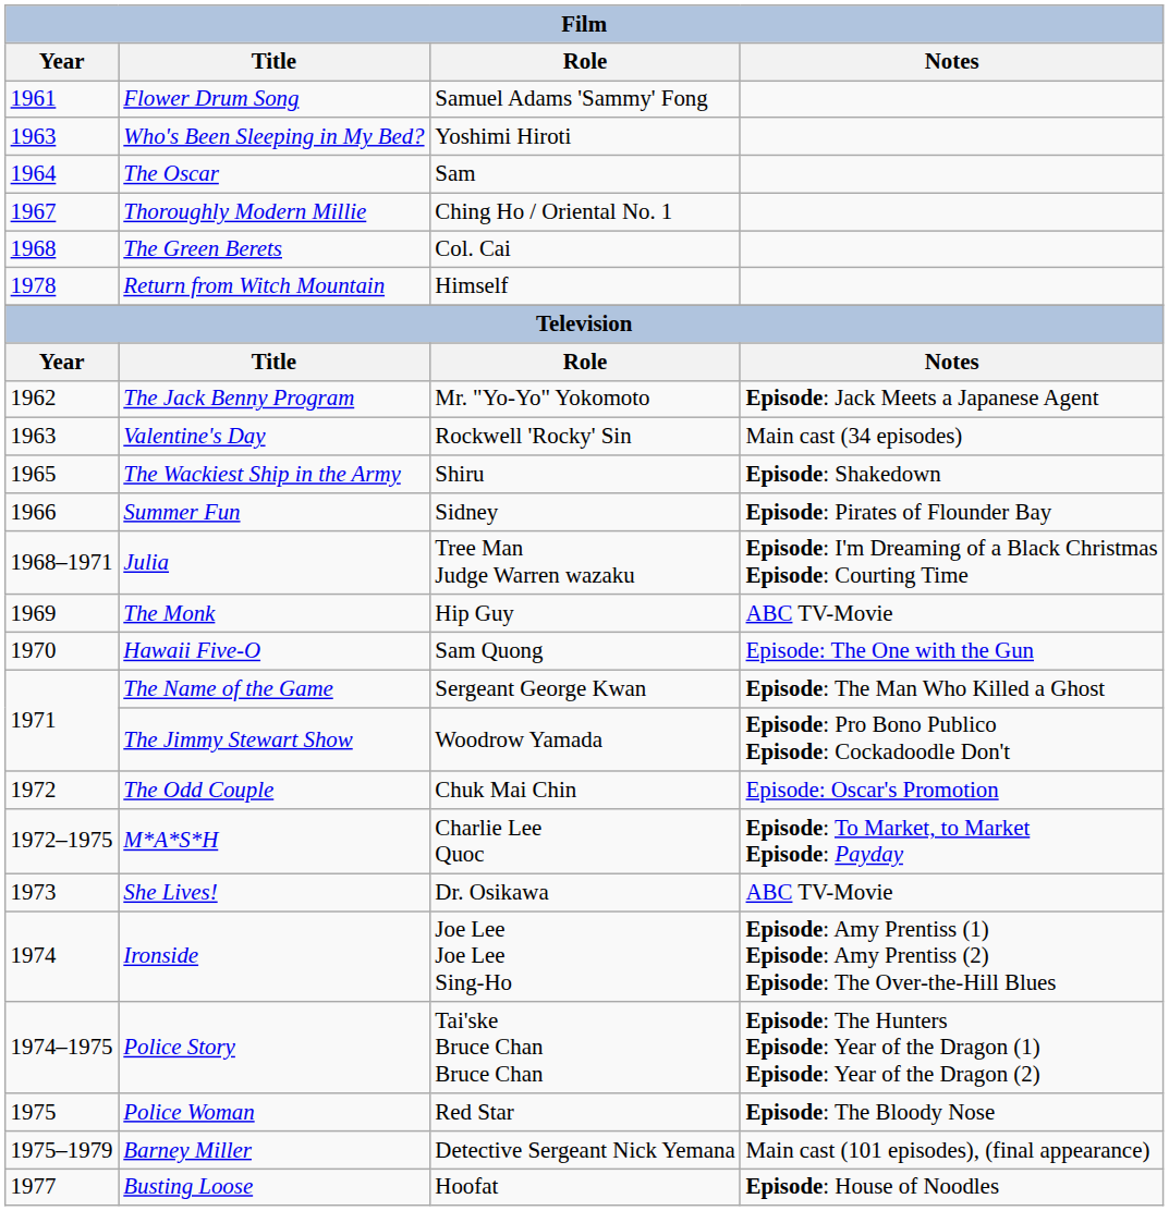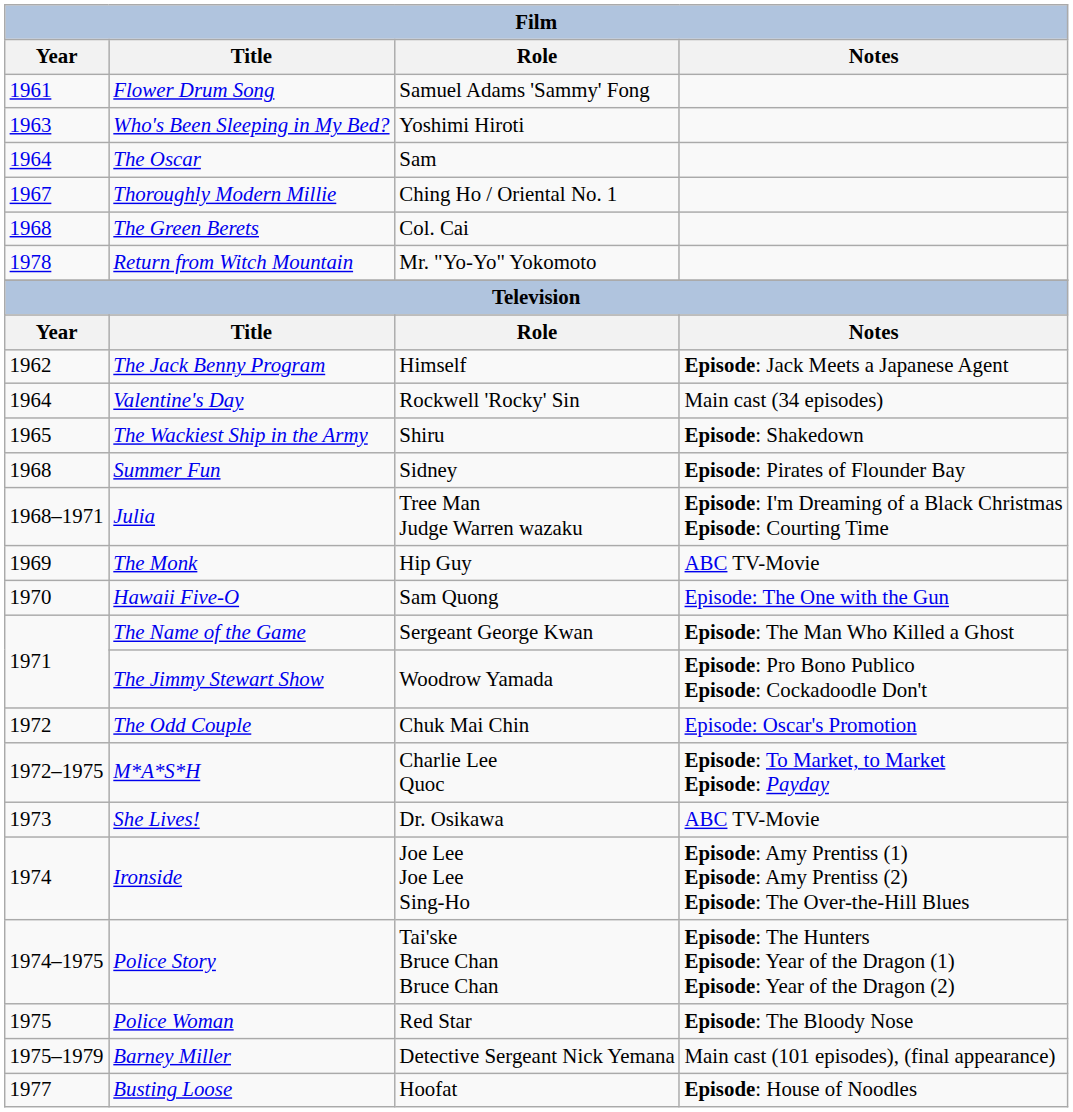 <table class="wikitable" style="font-size: 90%;">
 <tr>
 <th colspan="4" style="background: LightSteelBlue;">Film</th>
 </tr>
 <tr>
 <th>Year</th>
 <th>Title</th>
 <th>Role</th>
 <th>Notes</th>
 </tr>
 <tr>
 <td><a href='#'>1961</a></td>
 <td><em><a href='#'>Flower Drum Song</a></em></td>
 <td>Samuel Adams 'Sammy' Fong</td>
 <td></td>
 </tr>
 <tr>
 <td><a href='#'>1963</a></td>
 <td><em><a href='#'>Who's Been Sleeping in My Bed?</a></em></td>
 <td>Yoshimi Hiroti</td>
 <td></td>
 </tr>
 <tr>
 <td><a href='#'>1964</a></td>
 <td><em><a href='#'>The Oscar</a></em></td>
 <td>Sam</td>
 <td></td>
 </tr>
 <tr>
 <td><a href='#'>1967</a></td>
 <td><em><a href='#'>Thoroughly Modern Millie</a></em></td>
 <td>Ching Ho / Oriental No. 1</td>
 <td></td>
 </tr>
 <tr>
 <td><a href='#'>1968</a></td>
 <td><em><a href='#'>The Green Berets</a></em></td>
 <td>Col. Cai</td>
 <td></td>
 </tr>
 <tr>
 <td><a href='#'>1978</a></td>
 <td><em><a href='#'>Return from Witch Mountain</a></em></td>
-<td>Himself</td>
+<td>Mr. "Yo-Yo" Yokomoto</td>
 <td></td>
 </tr>
 <tr>
 </tr>
 <tr>
 <th colspan="4" style="background: LightSteelBlue;">Television</th>
 </tr>
 <tr>
 <th>Year</th>
 <th>Title</th>
 <th>Role</th>
 <th>Notes</th>
 </tr>
 <tr>
 <td>1962</td>
 <td><em><a href='#'>The Jack Benny Program</a></em></td>
-<td>Mr. "Yo-Yo" Yokomoto</td>
+<td>Himself</td>
 <td><strong>Episode</strong>: Jack Meets a Japanese Agent</td>
 </tr>
 <tr>
-<td>1963</td>
+<td>1964</td>
 <td><em><a href='#'>Valentine's Day</a></em></td>
 <td>Rockwell 'Rocky' Sin</td>
 <td>Main cast (34 episodes)</td>
 </tr>
 <tr>
 <td>1965</td>
 <td><em><a href='#'>The Wackiest Ship in the Army</a></em></td>
 <td>Shiru</td>
 <td><strong>Episode</strong>: Shakedown</td>
 </tr>
 <tr>
-<td>1966</td>
+<td>1968</td>
 <td><em><a href='#'>Summer Fun</a></em></td>
 <td>Sidney</td>
 <td><strong>Episode</strong>: Pirates of Flounder Bay</td>
 </tr>
 <tr>
 <td>1968–1971</td>
 <td><em><a href='#'>Julia</a></em></td>
 <td>Tree Man <br> Judge Warren wazaku</td>
 <td><strong>Episode</strong>: I'm Dreaming of a Black Christmas <br> <strong>Episode</strong>: Courting Time</td>
 </tr>
 <tr>
 <td>1969</td>
 <td><em><a href='#'>The Monk</a></em></td>
 <td>Hip Guy</td>
 <td><a href='#'>ABC</a> TV-Movie</td>
 </tr>
 <tr>
 <td>1970</td>
 <td><em><a href='#'>Hawaii Five-O</a></em></td>
 <td>Sam Quong</td>
 <td><a href='#'>Episode: The One with the Gun</a></td>
 </tr>
 <tr>
 <td rowspan="2">1971</td>
 <td><em><a href='#'>The Name of the Game</a></em></td>
 <td>Sergeant George Kwan</td>
 <td><strong>Episode</strong>: The Man Who Killed a Ghost</td>
 </tr>
 <tr>
 <td><em><a href='#'>The Jimmy Stewart Show</a></em></td>
 <td>Woodrow Yamada</td>
 <td><strong>Episode</strong>: Pro Bono Publico <br> <strong>Episode</strong>: Cockadoodle Don't</td>
 </tr>
 <tr>
 <td>1972</td>
 <td><em><a href='#'>The Odd Couple</a></em></td>
 <td>Chuk Mai Chin</td>
 <td><a href='#'>Episode: Oscar's Promotion</a></td>
 </tr>
 <tr>
 <td>1972–1975</td>
 <td><em><a href='#'>M*A*S*H</a></em></td>
 <td>Charlie Lee <br> Quoc</td>
 <td><strong>Episode</strong>: <a href='#'>To Market, to Market</a> <br> <strong>Episode</strong>: <em><a href='#'>Payday</a></em></td>
 </tr>
 <tr>
 <td>1973</td>
 <td><em><a href='#'>She Lives!</a></em></td>
 <td>Dr. Osikawa</td>
 <td><a href='#'>ABC</a> TV-Movie</td>
 </tr>
 <tr>
 <td>1974</td>
 <td><em><a href='#'>Ironside</a></em></td>
 <td>Joe Lee <br> Joe Lee <br> Sing-Ho</td>
 <td><strong>Episode</strong>: Amy Prentiss (1) <br> <strong>Episode</strong>: Amy Prentiss (2) <br> <strong>Episode</strong>: The Over-the-Hill Blues</td>
 </tr>
 <tr>
 <td>1974–1975</td>
 <td><em><a href='#'>Police Story</a></em></td>
 <td>Tai'ske <br> Bruce Chan <br> Bruce Chan</td>
 <td><strong>Episode</strong>: The Hunters <br> <strong>Episode</strong>: Year of the Dragon (1) <br> <strong>Episode</strong>: Year of the Dragon (2)</td>
 </tr>
 <tr>
 <td>1975</td>
 <td><em><a href='#'>Police Woman</a></em></td>
 <td>Red Star</td>
 <td><strong>Episode</strong>: The Bloody Nose</td>
 </tr>
 <tr>
 <td>1975–1979</td>
 <td><em><a href='#'>Barney Miller</a></em></td>
 <td>Detective Sergeant Nick Yemana</td>
 <td>Main cast (101 episodes), (final appearance)</td>
 </tr>
 <tr>
 <td>1977</td>
 <td><em><a href='#'>Busting Loose</a></em></td>
 <td>Hoofat</td>
 <td><strong>Episode</strong>: House of Noodles</td>
 </tr>
 </table>
